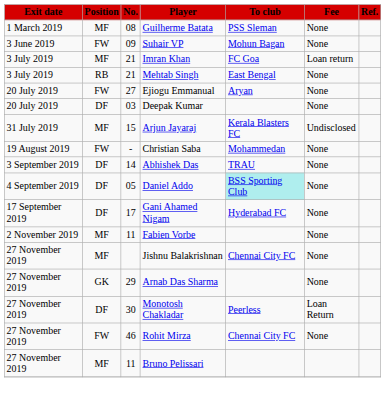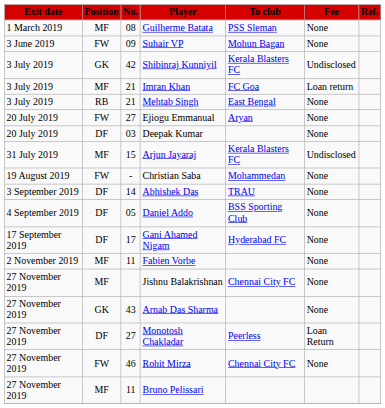 <table class="wikitable sortable">
 <tr>
 <th style="background:#d50000; color:Black;"><strong>Exit date</strong></th>
 <th style="background:#d50000; color:Black;"><strong>Position</strong></th>
 <th style="background:#d50000; color:Black;"><strong>No.</strong></th>
 <th style="background:#d50000; color:Black;"><strong>Player</strong></th>
 <th style="background:#d50000; color:Black;"><strong>To club</strong></th>
 <th style="background:#d50000; color:Black;"><strong>Fee</strong></th>
 <th style="background:#d50000; color:Black;"><strong>Ref.</strong></th>
 </tr>
 <tr>
 <td>1 March 2019</td>
 <td style="text-align:center;">MF</td>
 <td style="text-align:center;">08</td>
 <td style="text-align:left;"> <a href='#'>Guilherme Batata</a></td>
 <td style="text-align:left;"> <a href='#'>PSS Sleman</a></td>
 <td>None</td>
 <td></td>
 </tr>
 <tr>
 <td>3 June 2019</td>
 <td style="text-align:center;">FW</td>
 <td style="text-align:center;">09</td>
 <td style="text-align:left;"> <a href='#'>Suhair VP</a></td>
 <td style="text-align:left;"> <a href='#'>Mohun Bagan</a></td>
 <td>None</td>
+<td></td>
+</tr>
+<tr>
+<td>3 July 2019</td>
+<td style="text-align:center;">GK</td>
+<td style="text-align:center;">42</td>
+<td style="text-align:left;"> <a href='#'>Shibinraj Kunniyil</a></td>
+<td style="text-align:left;"> <a href='#'>Kerala Blasters FC</a></td>
+<td>Undisclosed</td>
 <td></td>
 </tr>
 <tr>
 <td>3 July 2019</td>
 <td style="text-align:center;">MF</td>
 <td style="text-align:center;">21</td>
 <td style="text-align:left;"> <a href='#'>Imran Khan</a></td>
 <td style="text-align:left;"> <a href='#'>FC Goa</a></td>
 <td>Loan return</td>
 <td></td>
 </tr>
 <tr>
 <td>3 July 2019</td>
 <td style="text-align:center;">RB</td>
 <td style="text-align:center;">21</td>
 <td style="text-align:left;"> <a href='#'>Mehtab Singh</a></td>
 <td style="text-align:left;"> <a href='#'>East Bengal</a></td>
 <td>None</td>
 <td></td>
 </tr>
 <tr>
 <td>20 July 2019</td>
 <td style="text-align:center;">FW</td>
 <td style="text-align:center;">27</td>
 <td style="text-align:left;"> Ejiogu Emmanual</td>
 <td style="text-align:left;"> <a href='#'>Aryan</a></td>
 <td>None</td>
 <td></td>
 </tr>
 <tr>
 <td>20 July 2019</td>
 <td style="text-align:center;">DF</td>
 <td style="text-align:center;">03</td>
 <td style="text-align:left;"> Deepak Kumar</td>
 <td style="text-align:left;"></td>
 <td>None</td>
 <td></td>
 </tr>
 <tr>
 <td>31 July 2019</td>
 <td style="text-align:center;">MF</td>
 <td style="text-align:center;">15</td>
 <td style="text-align:left;"> <a href='#'>Arjun Jayaraj</a></td>
 <td style="text-align:left;"> <a href='#'>Kerala Blasters FC</a></td>
 <td>Undisclosed</td>
 <td></td>
 </tr>
 <tr>
 <td>19 August 2019</td>
 <td style="text-align:center;">FW</td>
 <td style="text-align:center;">-</td>
 <td style="text-align:left;"> Christian Saba</td>
 <td style="text-align:left;"> <a href='#'>Mohammedan</a></td>
 <td>None</td>
 <td></td>
 </tr>
 <tr>
 <td>3 September 2019</td>
 <td style="text-align:center;">DF</td>
 <td style="text-align:center;">14</td>
 <td style="text-align:left;"> <a href='#'>Abhishek Das</a></td>
 <td style="text-align:left;"> <a href='#'>TRAU</a></td>
 <td>None</td>
 <td></td>
 </tr>
 <tr>
 <td>4 September 2019</td>
 <td style="text-align:center;">DF</td>
 <td style="text-align:center;">05</td>
 <td style="text-align:left;"> <a href='#'>Daniel Addo</a></td>
-<td style="background: paleturquoise; text-align:left;"> <a href='#'>BSS Sporting Club</a></td>
+<td style="text-align:left;"> <a href='#'>BSS Sporting Club</a></td>
 <td>None</td>
 <td></td>
 </tr>
 <tr>
 <td>17 September 2019</td>
 <td style="text-align:center;">DF</td>
 <td style="text-align:center;">17</td>
 <td style="text-align:left;"> <a href='#'>Gani Ahamed Nigam</a></td>
 <td style="text-align:left;"> <a href='#'>Hyderabad FC</a></td>
 <td>None</td>
 <td></td>
 </tr>
 <tr>
 <td>2 November 2019</td>
 <td style="text-align:center;">MF</td>
 <td style="text-align:center;">11</td>
 <td style="text-align:left;"><a href='#'>Fabien Vorbe</a></td>
 <td style="text-align:left;"></td>
 <td>None</td>
 <td></td>
 </tr>
 <tr>
 <td>27 November 2019</td>
 <td style="text-align:center;">MF</td>
 <td style="text-align:center;"></td>
 <td style="text-align:left;"> Jishnu Balakrishnan</td>
 <td style="text-align:left;"> <a href='#'>Chennai City FC</a></td>
 <td>None</td>
 <td></td>
 </tr>
 <tr>
 <td>27 November 2019</td>
 <td style="text-align:center;">GK</td>
-<td style="text-align:center;">29</td>
+<td style="text-align:center;">43</td>
 <td style="text-align:left;"> <a href='#'>Arnab Das Sharma</a></td>
 <td style="text-align:left;"></td>
 <td>None</td>
 <td></td>
 </tr>
 <tr>
 <td>27 November 2019</td>
 <td style="text-align:center;">DF</td>
-<td style="text-align:center;">30</td>
+<td style="text-align:center;">27</td>
 <td style="text-align:left;"> <a href='#'>Monotosh Chakladar</a></td>
 <td style="text-align:left;"> <a href='#'>Peerless</a></td>
 <td>Loan Return</td>
 <td></td>
 </tr>
 <tr>
 <td>27 November 2019</td>
 <td style="text-align:center;">FW</td>
 <td style="text-align:center;">46</td>
 <td style="text-align:left;"> <a href='#'>Rohit Mirza</a></td>
 <td style="text-align:left;"> <a href='#'>Chennai City FC</a></td>
 <td>None</td>
 <td></td>
 </tr>
 <tr>
 <td>27 November 2019</td>
 <td style="text-align:center;">MF</td>
 <td style="text-align:center;">11</td>
 <td style="text-align:left;"> <a href='#'>Bruno Pelissari</a></td>
 <td style="text-align:left;"></td>
 <td></td>
 <td></td>
 </tr>
 <tr>
 </tr>
 </table>
